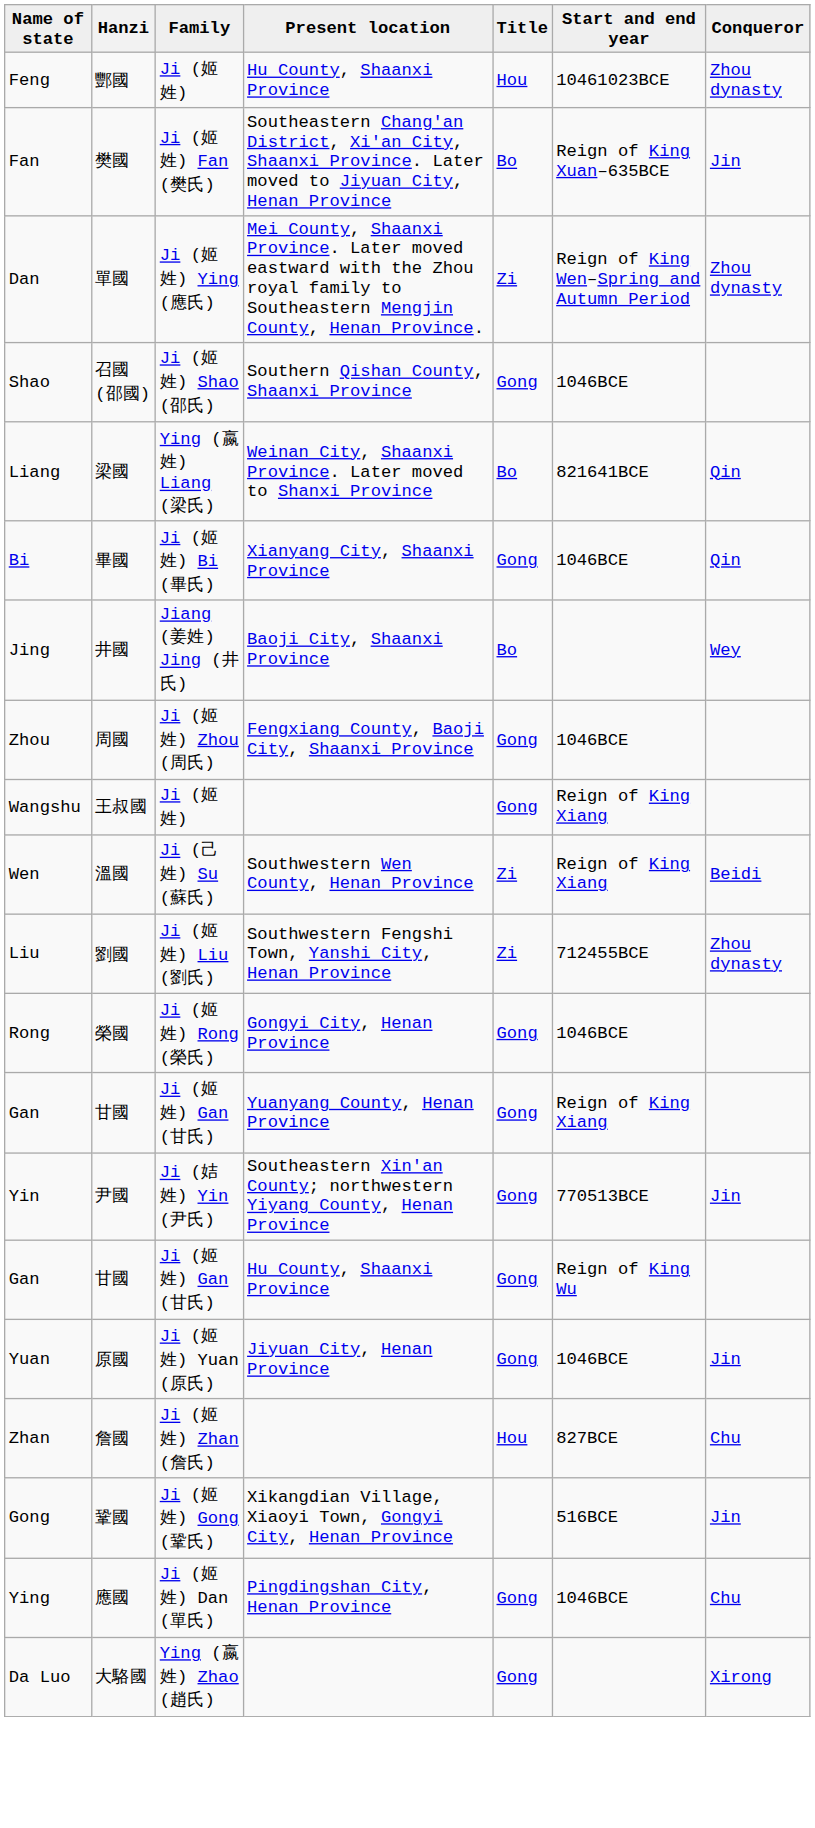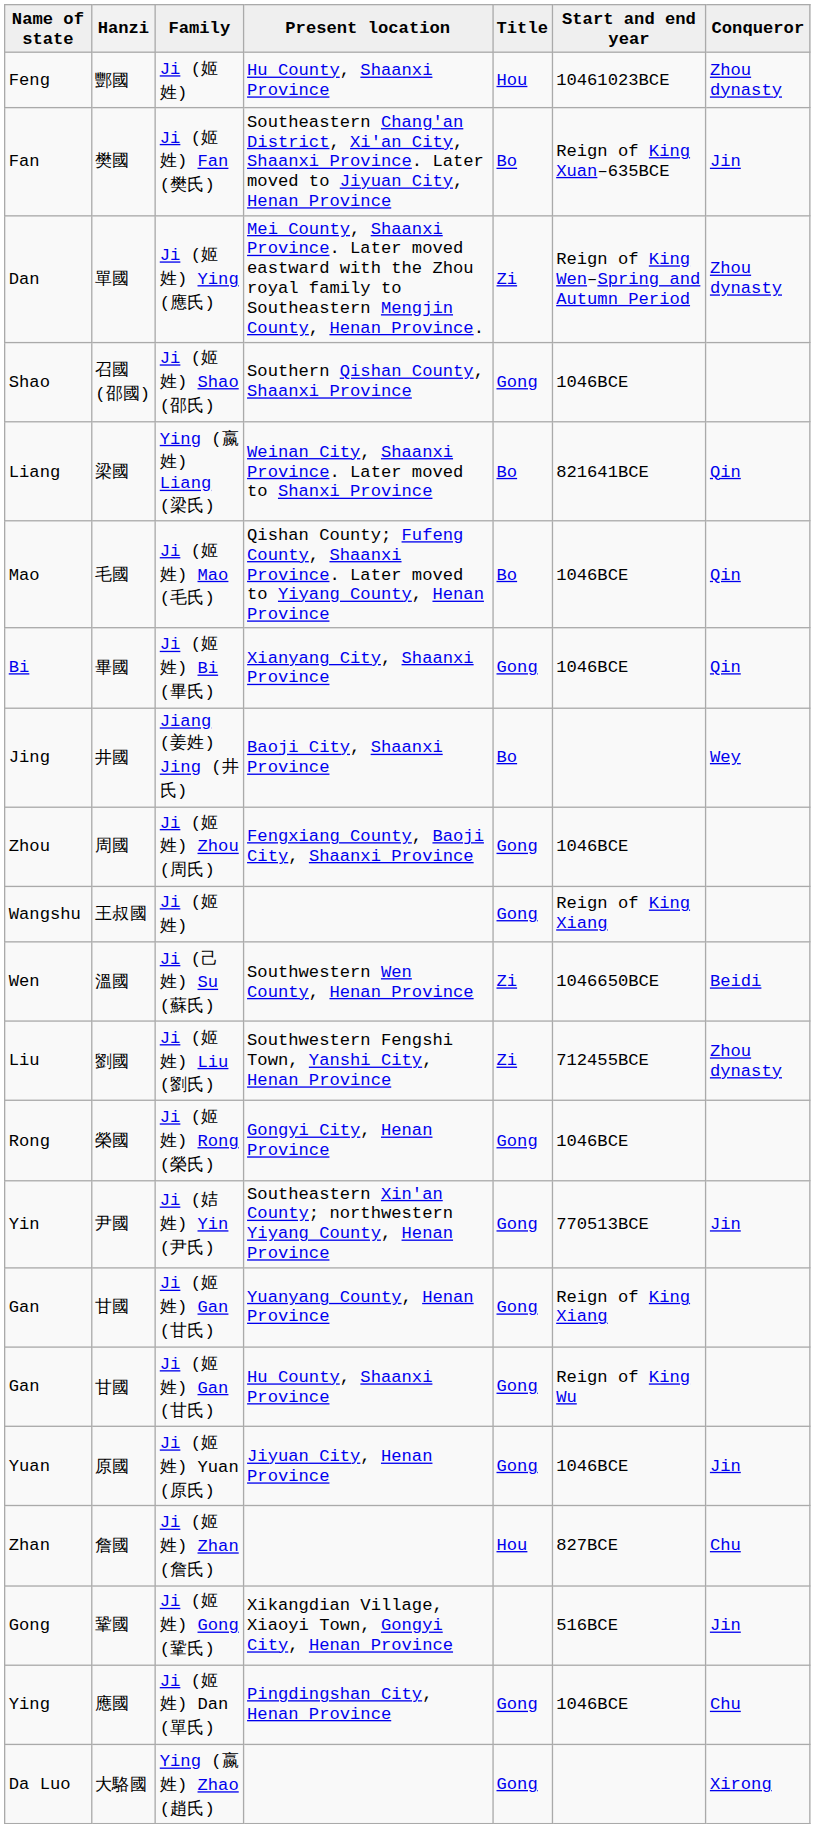 <table class="wikitable">
 <tr>
 <th style="background:#efefef;">Name of state</th>
 <th>Hanzi</th>
 <th style="background:#efefef;">Family</th>
 <th style="background:#efefef;">Present location</th>
 <th style="background:#efefef;">Title</th>
 <th style="background:#efefef;">Start and end year</th>
 <th style="background:#efefef;">Conqueror</th>
 </tr>
 <tr ---->
 <td>Feng</td>
 <td>酆國</td>
 <td><a href='#'>Ji</a> (姬姓)</td>
 <td><a href='#'>Hu County</a>, <a href='#'>Shaanxi Province</a></td>
 <td><a href='#'>Hou</a></td>
 <td>10461023BCE</td>
 <td><a href='#'>Zhou dynasty</a></td>
 </tr>
 <tr ---->
 <td>Fan</td>
 <td>樊國</td>
 <td><a href='#'>Ji</a> (姬姓) <a href='#'>Fan</a> (樊氏)</td>
 <td>Southeastern <a href='#'>Chang'an District</a>, <a href='#'>Xi'an City</a>, <a href='#'>Shaanxi Province</a>. Later moved to <a href='#'>Jiyuan City</a>, <a href='#'>Henan Province</a></td>
 <td><a href='#'>Bo</a></td>
 <td>Reign of <a href='#'>King Xuan</a>–635BCE</td>
 <td><a href='#'>Jin</a></td>
 </tr>
 <tr ---->
 <td>Dan</td>
 <td>單國</td>
 <td><a href='#'>Ji</a> (姬姓) <a href='#'>Ying</a> (應氏)</td>
 <td><a href='#'>Mei County</a>, <a href='#'>Shaanxi Province</a>. Later moved eastward with the Zhou royal family to Southeastern <a href='#'>Mengjin County</a>, <a href='#'>Henan Province</a>.</td>
 <td><a href='#'>Zi</a></td>
 <td>Reign of <a href='#'>King Wen</a>–<a href='#'>Spring and Autumn Period</a></td>
 <td><a href='#'>Zhou dynasty</a></td>
 </tr>
 <tr ---->
 <td>Shao</td>
 <td>召國 (邵國)</td>
 <td><a href='#'>Ji</a> (姬姓) <a href='#'>Shao</a> (邵氏)</td>
 <td>Southern <a href='#'>Qishan County</a>, <a href='#'>Shaanxi Province</a></td>
 <td><a href='#'>Gong</a></td>
 <td>1046BCE</td>
 <td></td>
 </tr>
 <tr ---->
 <td>Liang</td>
 <td>梁國</td>
 <td><a href='#'>Ying</a> (嬴姓)  <a href='#'>Liang</a> (梁氏)</td>
 <td><a href='#'>Weinan City</a>, <a href='#'>Shaanxi Province</a>. Later moved to <a href='#'>Shanxi Province</a></td>
 <td><a href='#'>Bo</a></td>
 <td>821641BCE</td>
 <td><a href='#'>Qin</a></td>
 </tr>
 <tr ---->
+<td>Mao</td>
+<td>毛國</td>
+<td><a href='#'>Ji</a> (姬姓) <a href='#'>Mao</a> (毛氏)</td>
+<td>Qishan County; <a href='#'>Fufeng County</a>, <a href='#'>Shaanxi Province</a>. Later moved to <a href='#'>Yiyang County</a>, <a href='#'>Henan Province</a></td>
+<td><a href='#'>Bo</a></td>
+<td>1046BCE</td>
+<td><a href='#'>Qin</a></td>
+</tr>
+<tr ---->
 <td><a href='#'>Bi</a></td>
 <td>畢國</td>
 <td><a href='#'>Ji</a> (姬姓) <a href='#'>Bi</a> (畢氏)</td>
 <td><a href='#'>Xianyang City</a>, <a href='#'>Shaanxi Province</a></td>
 <td><a href='#'>Gong</a></td>
 <td>1046BCE</td>
 <td><a href='#'>Qin</a></td>
 </tr>
 <tr ---->
 <td>Jing</td>
 <td>井國</td>
 <td><a href='#'>Jiang</a> (姜姓) <a href='#'>Jing</a> (井氏)</td>
 <td><a href='#'>Baoji City</a>, <a href='#'>Shaanxi Province</a></td>
 <td><a href='#'>Bo</a></td>
 <td></td>
 <td><a href='#'>Wey</a></td>
 </tr>
 <tr ---->
 <td>Zhou</td>
 <td>周國</td>
 <td><a href='#'>Ji</a> (姬姓)  <a href='#'>Zhou</a> (周氏)</td>
 <td><a href='#'>Fengxiang County</a>, <a href='#'>Baoji City</a>, <a href='#'>Shaanxi Province</a></td>
 <td><a href='#'>Gong</a></td>
 <td>1046BCE</td>
 <td></td>
 </tr>
 <tr ---->
 <td>Wangshu</td>
 <td>王叔國</td>
 <td><a href='#'>Ji</a> (姬姓)</td>
 <td></td>
 <td><a href='#'>Gong</a></td>
 <td>Reign of <a href='#'>King Xiang</a></td>
 <td></td>
 </tr>
 <tr ---->
 <td>Wen</td>
 <td>溫國</td>
 <td><a href='#'>Ji</a> (己姓) <a href='#'>Su</a> (蘇氏)</td>
 <td>Southwestern <a href='#'>Wen County</a>, <a href='#'>Henan Province</a></td>
 <td><a href='#'>Zi</a></td>
-<td>Reign of <a href='#'>King Xiang</a></td>
+<td>1046650BCE</td>
 <td><a href='#'>Beidi</a></td>
 </tr>
 <tr ---->
 <td>Liu</td>
 <td>劉國</td>
 <td><a href='#'>Ji</a> (姬姓) <a href='#'>Liu</a> (劉氏)</td>
 <td>Southwestern Fengshi Town, <a href='#'>Yanshi City</a>, <a href='#'>Henan Province</a></td>
 <td><a href='#'>Zi</a></td>
 <td>712455BCE</td>
 <td><a href='#'>Zhou dynasty</a></td>
 </tr>
 <tr ---->
 <td>Rong</td>
 <td>榮國</td>
 <td><a href='#'>Ji</a> (姬姓) <a href='#'>Rong</a> (榮氏)</td>
 <td><a href='#'>Gongyi City</a>, <a href='#'>Henan Province</a></td>
 <td><a href='#'>Gong</a></td>
 <td>1046BCE</td>
 <td></td>
 </tr>
 <tr ---->
+<td>Yin</td>
+<td>尹國</td>
+<td><a href='#'>Ji</a> (姞姓) <a href='#'>Yin</a> (尹氏)</td>
+<td>Southeastern <a href='#'>Xin'an County</a>; northwestern <a href='#'>Yiyang County</a>, <a href='#'>Henan Province</a></td>
+<td><a href='#'>Gong</a></td>
+<td>770513BCE</td>
+<td><a href='#'>Jin</a></td>
+</tr>
+<tr ---->
 <td>Gan</td>
 <td>甘國</td>
 <td><a href='#'>Ji</a> (姬姓) <a href='#'>Gan</a> (甘氏)</td>
 <td><a href='#'>Yuanyang County</a>, <a href='#'>Henan Province</a></td>
 <td><a href='#'>Gong</a></td>
 <td>Reign of <a href='#'>King Xiang</a></td>
 <td></td>
-</tr>
-<tr ---->
-<td>Yin</td>
-<td>尹國</td>
-<td><a href='#'>Ji</a> (姞姓) <a href='#'>Yin</a> (尹氏)</td>
-<td>Southeastern <a href='#'>Xin'an County</a>; northwestern <a href='#'>Yiyang County</a>, <a href='#'>Henan Province</a></td>
-<td><a href='#'>Gong</a></td>
-<td>770513BCE</td>
-<td><a href='#'>Jin</a></td>
 </tr>
 <tr ---->
 <td>Gan</td>
 <td>甘國</td>
 <td><a href='#'>Ji</a> (姬姓) <a href='#'>Gan</a> (甘氏)</td>
 <td><a href='#'>Hu County</a>, <a href='#'>Shaanxi Province</a></td>
 <td><a href='#'>Gong</a></td>
 <td>Reign of <a href='#'>King Wu</a></td>
 <td></td>
 </tr>
 <tr ---->
 <td>Yuan</td>
 <td>原國</td>
 <td><a href='#'>Ji</a> (姬姓) Yuan (原氏)</td>
 <td><a href='#'>Jiyuan City</a>, <a href='#'>Henan Province</a></td>
 <td><a href='#'>Gong</a></td>
 <td>1046BCE</td>
 <td><a href='#'>Jin</a></td>
 </tr>
 <tr ---->
 <td>Zhan</td>
 <td>詹國</td>
 <td><a href='#'>Ji</a> (姬姓) <a href='#'>Zhan</a> (詹氏)</td>
 <td></td>
 <td><a href='#'>Hou</a></td>
 <td>827BCE</td>
 <td><a href='#'>Chu</a></td>
 </tr>
 <tr ---->
 <td>Gong</td>
 <td>鞏國</td>
 <td><a href='#'>Ji</a> (姬姓) <a href='#'>Gong</a> (鞏氏)</td>
 <td>Xikangdian Village, Xiaoyi Town, <a href='#'>Gongyi City</a>, <a href='#'>Henan Province</a></td>
 <td></td>
 <td>516BCE</td>
 <td><a href='#'>Jin</a></td>
 </tr>
 <tr ---->
 <td>Ying</td>
 <td>應國</td>
 <td><a href='#'>Ji</a> (姬姓) Dan (單氏)</td>
 <td><a href='#'>Pingdingshan City</a>, <a href='#'>Henan Province</a></td>
 <td><a href='#'>Gong</a></td>
 <td>1046BCE</td>
 <td><a href='#'>Chu</a></td>
 </tr>
 <tr ---->
 <td>Da Luo</td>
 <td>大駱國</td>
 <td><a href='#'>Ying</a> (嬴姓) <a href='#'>Zhao</a> (趙氏)</td>
 <td></td>
 <td><a href='#'>Gong</a></td>
 <td></td>
 <td><a href='#'>Xirong</a></td>
 </tr>
 </table>
